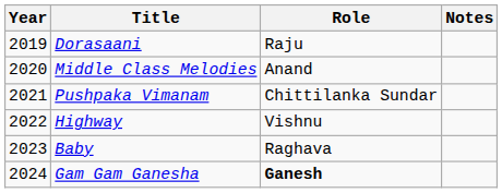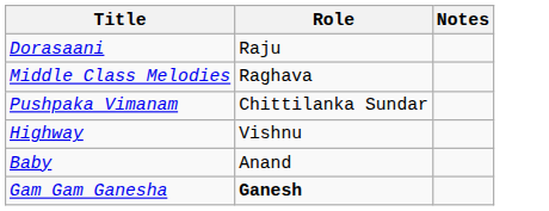 <table class="wikitable">
 <tr>
-<th>Year</th>
 <th>Title</th>
 <th>Role</th>
 <th>Notes</th>
 </tr>
 <tr>
-<td>2019</td>
 <td><em><a href='#'>Dorasaani</a></em></td>
 <td>Raju</td>
 <td></td>
 </tr>
 <tr>
-<td>2020</td>
 <td><em><a href='#'>Middle Class Melodies</a></em></td>
-<td>Anand</td>
+<td>Raghava</td>
 <td></td>
 </tr>
 <tr>
-<td>2021</td>
 <td><em><a href='#'>Pushpaka Vimanam</a></em></td>
 <td>Chittilanka Sundar</td>
 <td></td>
 </tr>
 <tr>
-<td>2022</td>
 <td><em><a href='#'>Highway</a></em></td>
 <td>Vishnu</td>
 <td></td>
 </tr>
 <tr>
-<td>2023</td>
 <td><em><a href='#'>Baby</a></em></td>
-<td>Raghava</td>
+<td>Anand</td>
 <td></td>
 </tr>
 <tr>
-<td>2024</td>
 <td><em><a href='#'>Gam Gam Ganesha</a></em></td>
 <td><strong>Ganesh</strong></td>
 <td></td>
 </tr>
 </table>
